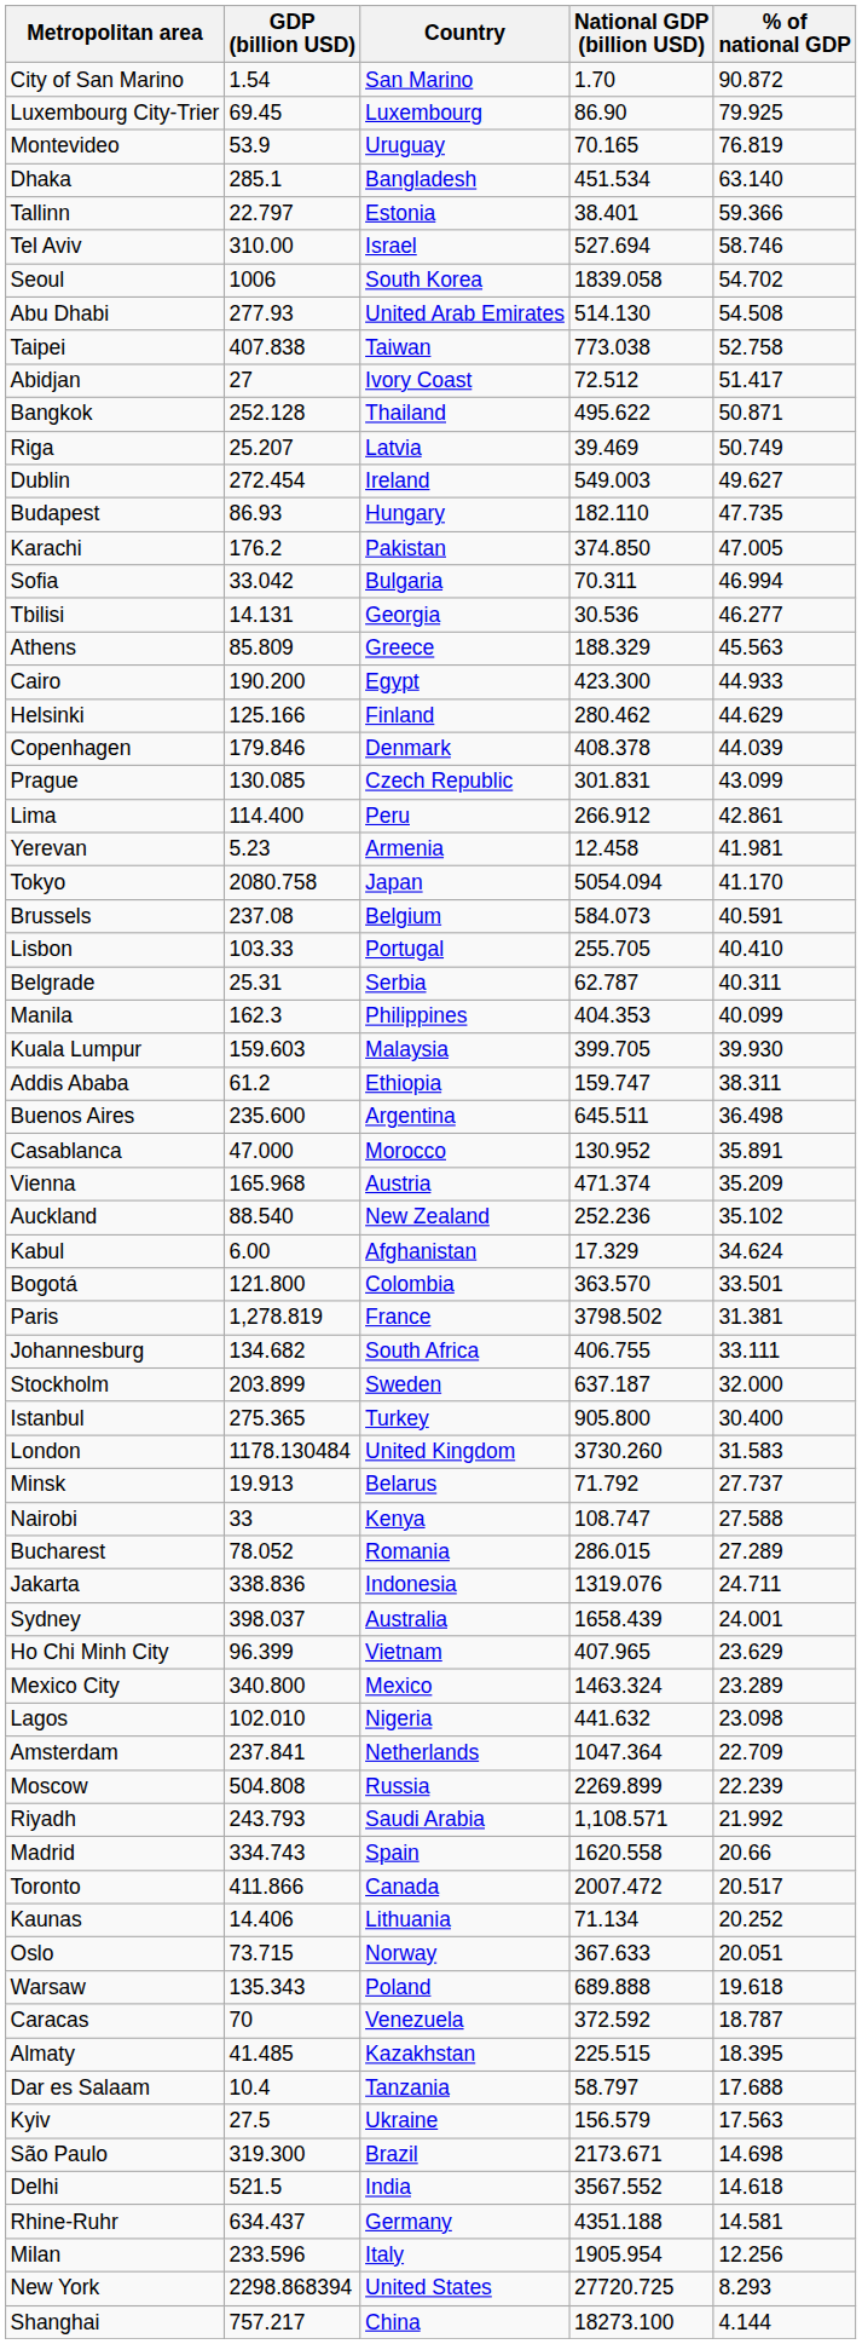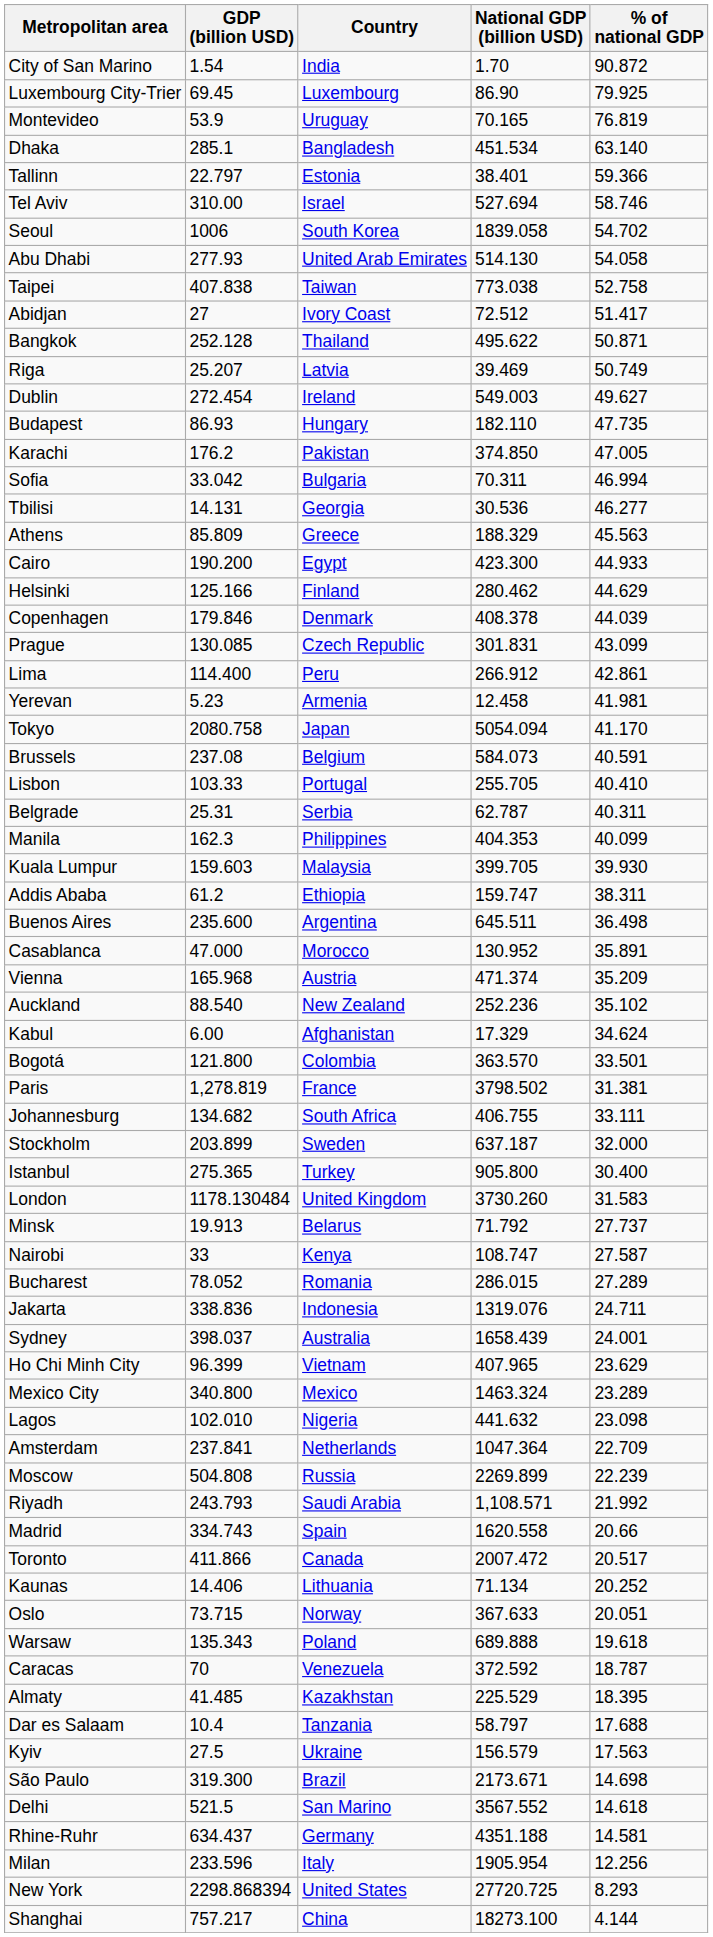 <table class="wikitable sortable">
 <tr>
 <th>Metropolitan area</th>
 <th>GDP<br>(billion USD)</th>
 <th>Country</th>
 <th>National GDP<br>(billion USD)</th>
 <th>% of<br>national GDP</th>
 </tr>
 <tr>
 <td>City of San Marino</td>
 <td>1.54</td>
-<td><a href='#'>San Marino</a></td>
+<td><a href='#'>India</a></td>
 <td>1.70</td>
 <td>90.872</td>
 </tr>
 <tr>
 <td>Luxembourg City-Trier</td>
 <td>69.45</td>
 <td><a href='#'>Luxembourg</a></td>
 <td>86.90</td>
 <td>79.925</td>
 </tr>
 <tr>
 <td>Montevideo</td>
 <td>53.9</td>
 <td><a href='#'>Uruguay</a></td>
 <td>70.165</td>
 <td>76.819</td>
 </tr>
 <tr>
 <td>Dhaka</td>
 <td>285.1</td>
 <td><a href='#'>Bangladesh</a></td>
 <td>451.534</td>
 <td>63.140</td>
 </tr>
 <tr>
 <td>Tallinn</td>
 <td>22.797</td>
 <td><a href='#'>Estonia</a></td>
 <td>38.401</td>
 <td>59.366</td>
 </tr>
 <tr>
 <td>Tel Aviv</td>
 <td>310.00</td>
 <td><a href='#'>Israel</a></td>
 <td>527.694</td>
 <td>58.746</td>
 </tr>
 <tr>
 <td>Seoul</td>
 <td>1006</td>
 <td><a href='#'>South Korea</a></td>
 <td>1839.058</td>
 <td>54.702</td>
 </tr>
 <tr>
 <td>Abu Dhabi</td>
 <td>277.93</td>
 <td><a href='#'>United Arab Emirates</a></td>
 <td>514.130</td>
-<td>54.508</td>
+<td>54.058</td>
 </tr>
 <tr>
 <td>Taipei</td>
 <td>407.838</td>
 <td><a href='#'>Taiwan</a></td>
 <td>773.038</td>
 <td>52.758</td>
 </tr>
 <tr>
 <td>Abidjan</td>
 <td>27</td>
 <td><a href='#'>Ivory Coast</a></td>
 <td>72.512</td>
 <td>51.417</td>
 </tr>
 <tr>
 <td>Bangkok</td>
 <td>252.128</td>
 <td><a href='#'>Thailand</a></td>
 <td>495.622</td>
 <td>50.871</td>
 </tr>
 <tr>
 <td>Riga</td>
 <td>25.207</td>
 <td><a href='#'>Latvia</a></td>
 <td>39.469</td>
 <td>50.749</td>
 </tr>
 <tr>
 <td>Dublin</td>
 <td>272.454</td>
 <td><a href='#'>Ireland</a></td>
 <td>549.003</td>
 <td>49.627</td>
 </tr>
 <tr>
 <td>Budapest</td>
 <td>86.93</td>
 <td><a href='#'>Hungary</a></td>
 <td>182.110</td>
 <td>47.735</td>
 </tr>
 <tr>
 <td>Karachi</td>
 <td>176.2</td>
 <td><a href='#'>Pakistan</a></td>
 <td>374.850</td>
 <td>47.005</td>
 </tr>
 <tr>
 <td>Sofia</td>
 <td>33.042</td>
 <td><a href='#'>Bulgaria</a></td>
 <td>70.311</td>
 <td>46.994</td>
 </tr>
 <tr>
 <td>Tbilisi</td>
 <td>14.131</td>
 <td><a href='#'>Georgia</a></td>
 <td>30.536</td>
 <td>46.277</td>
 </tr>
 <tr>
 <td>Athens</td>
 <td>85.809</td>
 <td><a href='#'>Greece</a></td>
 <td>188.329</td>
 <td>45.563</td>
 </tr>
 <tr>
 <td>Cairo</td>
 <td>190.200</td>
 <td><a href='#'>Egypt</a></td>
 <td>423.300</td>
 <td>44.933</td>
 </tr>
 <tr>
 <td>Helsinki</td>
 <td>125.166</td>
 <td><a href='#'>Finland</a></td>
 <td>280.462</td>
 <td>44.629</td>
 </tr>
 <tr>
 <td>Copenhagen</td>
 <td>179.846</td>
 <td><a href='#'>Denmark</a></td>
 <td>408.378</td>
 <td>44.039</td>
 </tr>
 <tr>
 <td>Prague</td>
 <td>130.085</td>
 <td><a href='#'>Czech Republic</a></td>
 <td>301.831</td>
 <td>43.099</td>
 </tr>
 <tr>
 <td>Lima</td>
 <td>114.400</td>
 <td><a href='#'>Peru</a></td>
 <td>266.912</td>
 <td>42.861</td>
 </tr>
 <tr>
 <td>Yerevan</td>
 <td>5.23</td>
 <td><a href='#'>Armenia</a></td>
 <td>12.458</td>
 <td>41.981</td>
 </tr>
 <tr>
 <td>Tokyo</td>
 <td>2080.758</td>
 <td><a href='#'>Japan</a></td>
 <td>5054.094</td>
 <td>41.170</td>
 </tr>
 <tr>
 <td>Brussels</td>
 <td>237.08</td>
 <td><a href='#'>Belgium</a></td>
 <td>584.073</td>
 <td>40.591</td>
 </tr>
 <tr>
 <td>Lisbon</td>
 <td>103.33</td>
 <td><a href='#'>Portugal</a></td>
 <td>255.705</td>
 <td>40.410</td>
 </tr>
 <tr>
 <td>Belgrade</td>
 <td>25.31</td>
 <td><a href='#'>Serbia</a></td>
 <td>62.787</td>
 <td>40.311</td>
 </tr>
 <tr>
 <td>Manila</td>
 <td>162.3</td>
 <td><a href='#'>Philippines</a></td>
 <td>404.353</td>
 <td>40.099</td>
 </tr>
 <tr>
 <td>Kuala Lumpur</td>
 <td>159.603</td>
 <td><a href='#'>Malaysia</a></td>
 <td>399.705</td>
 <td>39.930</td>
 </tr>
 <tr>
 <td>Addis Ababa</td>
 <td>61.2</td>
 <td><a href='#'>Ethiopia</a></td>
 <td>159.747</td>
 <td>38.311</td>
 </tr>
 <tr>
 <td>Buenos Aires</td>
 <td>235.600</td>
 <td><a href='#'>Argentina</a></td>
 <td>645.511</td>
 <td>36.498</td>
 </tr>
 <tr>
 <td>Casablanca</td>
 <td>47.000</td>
 <td><a href='#'>Morocco</a></td>
 <td>130.952</td>
 <td>35.891</td>
 </tr>
 <tr>
 <td>Vienna</td>
 <td>165.968</td>
 <td><a href='#'>Austria</a></td>
 <td>471.374</td>
 <td>35.209</td>
 </tr>
 <tr>
 <td>Auckland</td>
 <td>88.540</td>
 <td><a href='#'>New Zealand</a></td>
 <td>252.236</td>
 <td>35.102</td>
 </tr>
 <tr>
 <td>Kabul</td>
 <td>6.00</td>
 <td><a href='#'>Afghanistan</a></td>
 <td>17.329</td>
 <td>34.624</td>
 </tr>
 <tr>
 <td>Bogotá</td>
 <td>121.800</td>
 <td><a href='#'>Colombia</a></td>
 <td>363.570</td>
 <td>33.501</td>
 </tr>
 <tr>
 <td>Paris</td>
 <td>1,278.819</td>
 <td><a href='#'>France</a></td>
 <td>3798.502</td>
 <td>31.381</td>
 </tr>
 <tr>
 <td>Johannesburg</td>
 <td>134.682</td>
 <td><a href='#'>South Africa</a></td>
 <td>406.755</td>
 <td>33.111</td>
 </tr>
 <tr>
 <td>Stockholm</td>
 <td>203.899</td>
 <td><a href='#'>Sweden</a></td>
 <td>637.187</td>
 <td>32.000</td>
 </tr>
 <tr>
 <td>Istanbul</td>
 <td>275.365</td>
 <td><a href='#'>Turkey</a></td>
 <td>905.800</td>
 <td>30.400</td>
 </tr>
 <tr>
 <td>London</td>
 <td>1178.130484</td>
 <td><a href='#'>United Kingdom</a></td>
 <td>3730.260</td>
 <td>31.583</td>
 </tr>
 <tr>
 <td>Minsk</td>
 <td>19.913</td>
 <td><a href='#'>Belarus</a></td>
 <td>71.792</td>
 <td>27.737</td>
 </tr>
 <tr>
 <td>Nairobi</td>
 <td>33</td>
 <td><a href='#'>Kenya</a></td>
 <td>108.747</td>
-<td>27.588</td>
+<td>27.587</td>
 </tr>
 <tr>
 <td>Bucharest</td>
 <td>78.052</td>
 <td><a href='#'>Romania</a></td>
 <td>286.015</td>
 <td>27.289</td>
 </tr>
 <tr>
 <td>Jakarta</td>
 <td>338.836</td>
 <td><a href='#'>Indonesia</a></td>
 <td>1319.076</td>
 <td>24.711</td>
 </tr>
 <tr>
 <td>Sydney</td>
 <td>398.037</td>
 <td><a href='#'>Australia</a></td>
 <td>1658.439</td>
 <td>24.001</td>
 </tr>
 <tr>
 <td>Ho Chi Minh City</td>
 <td>96.399</td>
 <td><a href='#'>Vietnam</a></td>
 <td>407.965</td>
 <td>23.629</td>
 </tr>
 <tr>
 <td>Mexico City</td>
 <td>340.800</td>
 <td><a href='#'>Mexico</a></td>
 <td>1463.324</td>
 <td>23.289</td>
 </tr>
 <tr>
 <td>Lagos</td>
 <td>102.010</td>
 <td><a href='#'>Nigeria</a></td>
 <td>441.632</td>
 <td>23.098</td>
 </tr>
 <tr>
 <td>Amsterdam</td>
 <td>237.841</td>
 <td><a href='#'>Netherlands</a></td>
 <td>1047.364</td>
 <td>22.709</td>
 </tr>
 <tr>
 <td>Moscow</td>
 <td>504.808</td>
 <td><a href='#'>Russia</a></td>
 <td>2269.899</td>
 <td>22.239</td>
 </tr>
 <tr>
 <td>Riyadh</td>
 <td>243.793</td>
 <td><a href='#'>Saudi Arabia</a></td>
 <td>1,108.571</td>
 <td>21.992</td>
 </tr>
 <tr>
 <td>Madrid</td>
 <td>334.743</td>
 <td><a href='#'>Spain</a></td>
 <td>1620.558</td>
 <td>20.66</td>
 </tr>
 <tr>
 <td>Toronto</td>
 <td>411.866</td>
 <td><a href='#'>Canada</a></td>
 <td>2007.472</td>
 <td>20.517</td>
 </tr>
 <tr>
 <td>Kaunas</td>
 <td>14.406</td>
 <td><a href='#'>Lithuania</a></td>
 <td>71.134</td>
 <td>20.252</td>
 </tr>
 <tr>
 <td>Oslo</td>
 <td>73.715</td>
 <td><a href='#'>Norway</a></td>
 <td>367.633</td>
 <td>20.051</td>
 </tr>
 <tr>
 <td>Warsaw</td>
 <td>135.343</td>
 <td><a href='#'>Poland</a></td>
 <td>689.888</td>
 <td>19.618</td>
 </tr>
 <tr>
 <td>Caracas</td>
 <td>70</td>
 <td><a href='#'>Venezuela</a></td>
 <td>372.592</td>
 <td>18.787</td>
 </tr>
 <tr>
 <td>Almaty</td>
 <td>41.485</td>
 <td><a href='#'>Kazakhstan</a></td>
-<td>225.515</td>
+<td>225.529</td>
 <td>18.395</td>
 </tr>
 <tr>
 <td>Dar es Salaam</td>
 <td>10.4</td>
 <td><a href='#'>Tanzania</a></td>
 <td>58.797</td>
 <td>17.688</td>
 </tr>
 <tr>
 <td>Kyiv</td>
 <td>27.5</td>
 <td><a href='#'>Ukraine</a></td>
 <td>156.579</td>
 <td>17.563</td>
 </tr>
 <tr>
 <td>São Paulo</td>
 <td>319.300</td>
 <td><a href='#'>Brazil</a></td>
 <td>2173.671</td>
 <td>14.698</td>
 </tr>
 <tr>
 <td>Delhi</td>
 <td>521.5</td>
-<td><a href='#'>India</a></td>
+<td><a href='#'>San Marino</a></td>
 <td>3567.552</td>
 <td>14.618</td>
 </tr>
 <tr>
 <td>Rhine-Ruhr</td>
 <td>634.437</td>
 <td><a href='#'>Germany</a></td>
 <td>4351.188</td>
 <td>14.581</td>
 </tr>
 <tr>
 <td>Milan</td>
 <td>233.596</td>
 <td><a href='#'>Italy</a></td>
 <td>1905.954</td>
 <td>12.256</td>
 </tr>
 <tr>
 <td>New York</td>
 <td>2298.868394</td>
 <td><a href='#'>United States</a></td>
 <td>27720.725</td>
 <td>8.293</td>
 </tr>
 <tr>
 <td>Shanghai</td>
 <td>757.217</td>
 <td><a href='#'>China</a></td>
 <td>18273.100</td>
 <td>4.144</td>
 </tr>
 </table>
